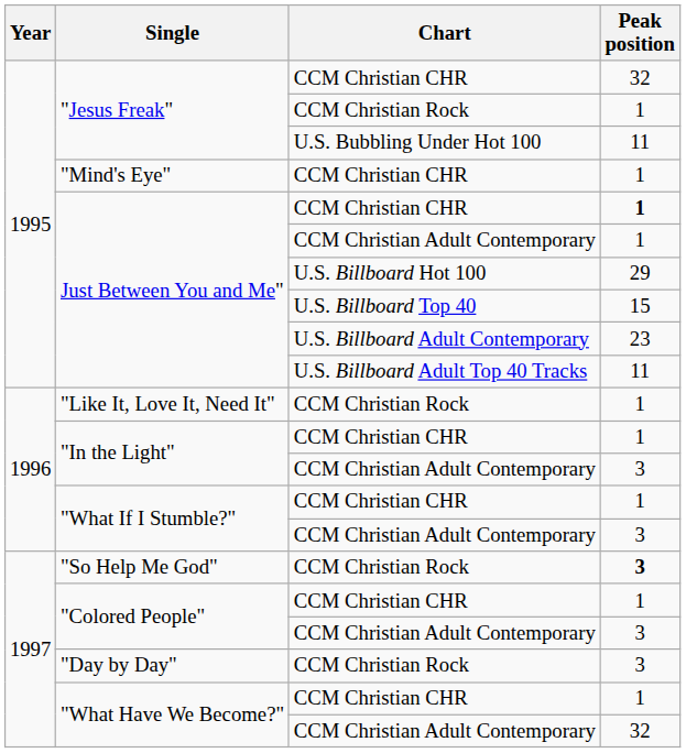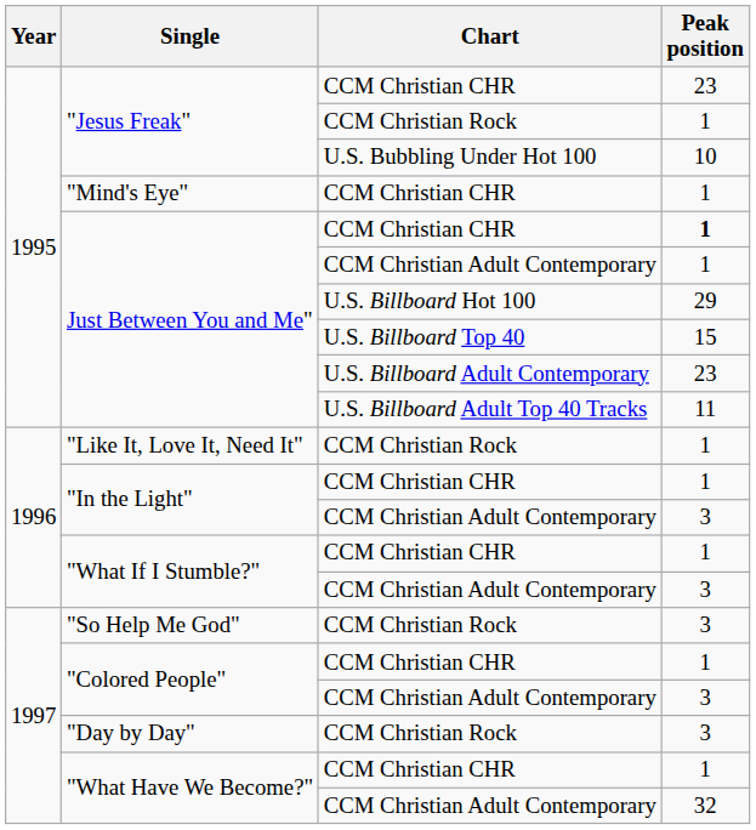 <table class="wikitable">
 <tr>
 <th align="left">Year</th>
 <th align="left">Single</th>
 <th align="left">Chart</th>
 <th align="center">Peak<br>position</th>
 </tr>
 <tr>
 <td rowspan="10">1995</td>
 <td rowspan="3">"<a href='#'>Jesus Freak</a>"</td>
 <td>CCM Christian CHR</td>
-<td align="center">32</td>
+<td align="center">23</td>
 </tr>
 <tr>
 <td>CCM Christian Rock</td>
 <td align="center">1</td>
 </tr>
 <tr>
 <td>U.S. Bubbling Under Hot 100</td>
-<td align="center">11</td>
+<td align="center">10</td>
 </tr>
 <tr>
 <td>"Mind's Eye"</td>
 <td>CCM Christian CHR</td>
 <td align="center">1</td>
 </tr>
 <tr>
 <td rowspan="6"><a href='#'>Just Between You and Me</a>"</td>
 <td>CCM Christian CHR</td>
 <td align="center"><strong>1</strong></td>
 </tr>
 <tr>
 <td>CCM Christian Adult Contemporary</td>
 <td align="center">1</td>
 </tr>
 <tr>
 <td>U.S. <em>Billboard</em> Hot 100</td>
 <td align="center">29</td>
 </tr>
 <tr>
 <td>U.S. <em>Billboard</em> <a href='#'>Top 40</a></td>
 <td align="center">15</td>
 </tr>
 <tr>
 <td>U.S. <em>Billboard</em> <a href='#'>Adult Contemporary</a></td>
 <td align="center">23</td>
 </tr>
 <tr>
 <td>U.S. <em>Billboard</em> <a href='#'>Adult Top 40 Tracks</a></td>
 <td align="center">11</td>
 </tr>
 <tr>
 <td rowspan="5">1996</td>
 <td>"Like It, Love It, Need It"</td>
 <td>CCM Christian Rock</td>
 <td align="center">1</td>
 </tr>
 <tr>
 <td rowspan="2">"In the Light"</td>
 <td>CCM Christian CHR</td>
 <td align="center">1</td>
 </tr>
 <tr>
 <td>CCM Christian Adult Contemporary</td>
 <td align="center">3</td>
 </tr>
 <tr>
 <td rowspan="2">"What If I Stumble?"</td>
 <td>CCM Christian CHR</td>
 <td align="center">1</td>
 </tr>
 <tr>
 <td>CCM Christian Adult Contemporary</td>
 <td align="center">3</td>
 </tr>
 <tr>
 <td rowspan="6">1997</td>
 <td>"So Help Me God"</td>
 <td>CCM Christian Rock</td>
-<td align="center"><strong>3</strong></td>
+<td align="center">3</td>
 </tr>
 <tr>
 <td rowspan="2">"Colored People"</td>
 <td>CCM Christian CHR</td>
 <td align="center">1</td>
 </tr>
 <tr>
 <td>CCM Christian Adult Contemporary</td>
 <td align="center">3</td>
 </tr>
 <tr>
 <td>"Day by Day"</td>
 <td>CCM Christian Rock</td>
 <td align="center">3</td>
 </tr>
 <tr>
 <td rowspan="2">"What Have We Become?"</td>
 <td>CCM Christian CHR</td>
 <td align="center">1</td>
 </tr>
 <tr>
 <td>CCM Christian Adult Contemporary</td>
 <td align="center">32</td>
 </tr>
 </table>
